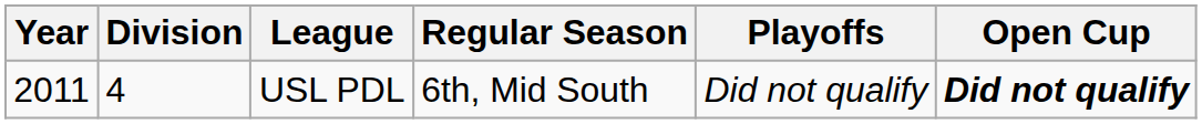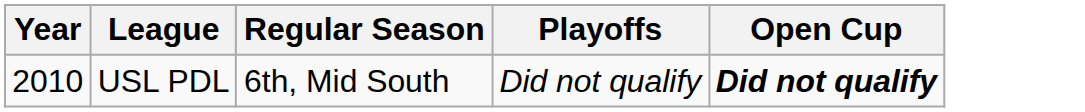 <table class="wikitable">
 <tr>
 <th>Year</th>
-<th>Division</th>
 <th>League</th>
 <th>Regular Season</th>
 <th>Playoffs</th>
 <th>Open Cup</th>
 </tr>
 <tr>
-<td>2011</td>
-<td>4</td>
+<td>2010</td>
 <td>USL PDL</td>
 <td>6th, Mid South</td>
 <td><em>Did not qualify</em></td>
 <td><strong><em>Did not qualify</em></strong></td>
 </tr>
 </table>
